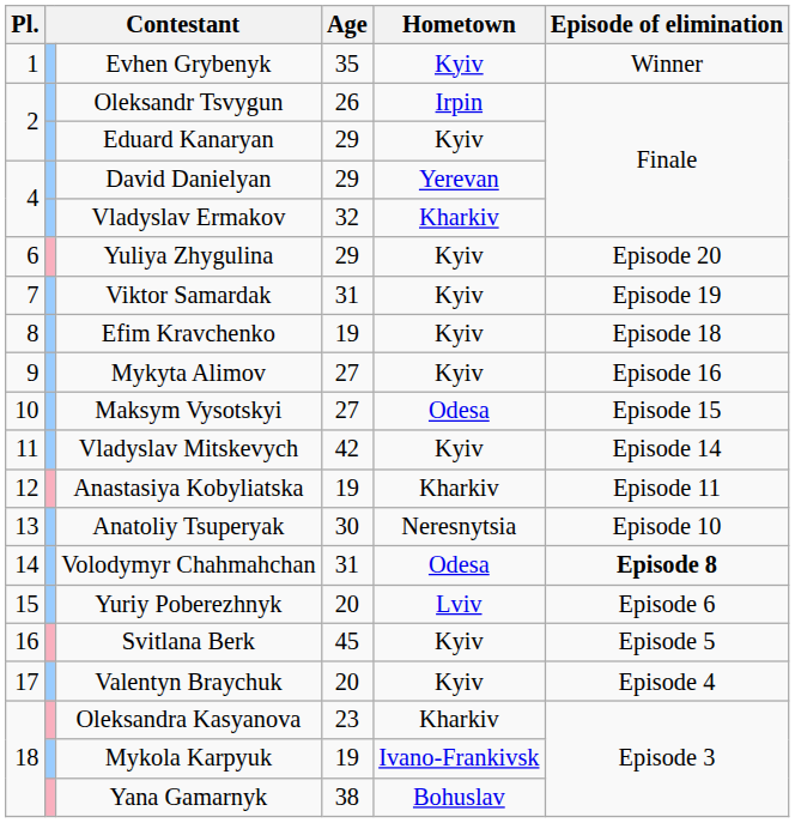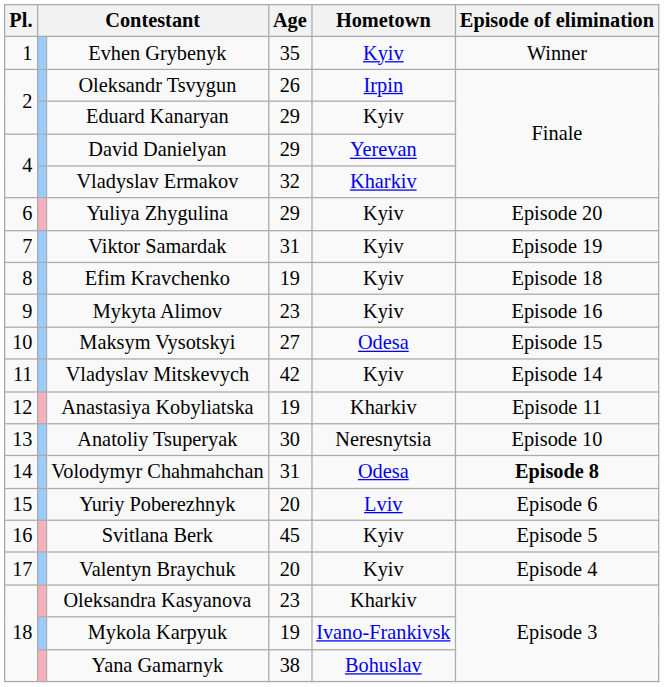 <table class="wikitable" style="text-align:center" style="width:70%;">
 <tr>
 <th>Pl.</th>
 <th colspan="2">Contestant</th>
 <th>Age</th>
 <th>Hometown</th>
 <th>Episode of elimination</th>
 </tr>
 <tr>
 <td align="right" rowspan="1">1</td>
 <td style="background:#9cf;"></td>
 <td>Evhen Grybenyk</td>
 <td>35</td>
 <td><a href='#'>Kyiv</a></td>
 <td>Winner</td>
 </tr>
 <tr>
 <td align="right" rowspan="2">2</td>
 <td style="background:#9cf;"></td>
 <td>Oleksandr Tsvygun</td>
 <td>26</td>
 <td><a href='#'>Irpin</a></td>
 <td rowspan="4">Finale</td>
 </tr>
 <tr>
 <td style="background:#9cf;"></td>
 <td>Eduard Kanaryan</td>
 <td>29</td>
 <td>Kyiv</td>
 </tr>
 <tr>
 <td align="right" rowspan="2">4</td>
 <td style="background:#9cf;"></td>
 <td>David Danielyan</td>
 <td>29</td>
 <td><a href='#'>Yerevan</a></td>
 </tr>
 <tr>
 <td style="background:#9cf;"></td>
 <td>Vladyslav Ermakov</td>
 <td>32</td>
 <td><a href='#'>Kharkiv</a></td>
 </tr>
 <tr>
 <td align="right">6</td>
 <td style="background:#faafbe"></td>
 <td>Yuliya Zhygulina</td>
 <td>29</td>
 <td>Kyiv</td>
 <td>Episode 20</td>
 </tr>
 <tr>
 <td align="right">7</td>
 <td style="background:#9cf;"></td>
 <td>Viktor Samardak</td>
 <td>31</td>
 <td>Kyiv</td>
 <td>Episode 19</td>
 </tr>
 <tr>
 <td align="right">8</td>
 <td style="background:#9cf;"></td>
 <td>Efim Kravchenko</td>
 <td>19</td>
 <td>Kyiv</td>
 <td>Episode 18</td>
 </tr>
 <tr>
 <td align="right">9</td>
 <td style="background:#9cf;"></td>
 <td>Mykyta Alimov</td>
-<td>27</td>
+<td>23</td>
 <td>Kyiv</td>
 <td>Episode 16</td>
 </tr>
 <tr>
 <td align="right">10</td>
 <td style="background:#9cf;"></td>
 <td>Maksym Vysotskyi</td>
 <td>27</td>
 <td><a href='#'>Odesa</a></td>
 <td>Episode 15</td>
 </tr>
 <tr>
 <td align="right">11</td>
 <td style="background:#9cf;"></td>
 <td>Vladyslav Mitskevych</td>
 <td>42</td>
 <td>Kyiv</td>
 <td>Episode 14</td>
 </tr>
 <tr>
 <td align="right">12</td>
 <td style="background:#faafbe"></td>
 <td>Anastasiya Kobyliatska</td>
 <td>19</td>
 <td>Kharkiv</td>
 <td>Episode 11</td>
 </tr>
 <tr>
 <td align="right">13</td>
 <td style="background:#9cf;"></td>
 <td>Anatoliy Tsuperyak</td>
 <td>30</td>
 <td>Neresnytsia</td>
 <td>Episode 10</td>
 </tr>
 <tr>
 <td align="right">14</td>
 <td style="background:#9cf;"></td>
 <td>Volodymyr Chahmahchan</td>
 <td>31</td>
 <td><a href='#'>Odesa</a></td>
 <td><strong>Episode 8</strong></td>
 </tr>
 <tr>
 <td align="right">15</td>
 <td style="background:#9cf;"></td>
 <td>Yuriy Poberezhnyk</td>
 <td>20</td>
 <td><a href='#'>Lviv</a></td>
 <td>Episode 6</td>
 </tr>
 <tr>
 <td align="right">16</td>
 <td style="background:#faafbe"></td>
 <td>Svitlana Berk</td>
 <td>45</td>
 <td>Kyiv</td>
 <td>Episode 5</td>
 </tr>
 <tr>
 <td align="right">17</td>
 <td style="background:#9cf;"></td>
 <td>Valentyn Braychuk</td>
 <td>20</td>
 <td>Kyiv</td>
 <td>Episode 4</td>
 </tr>
 <tr>
 <td align="right" rowspan="3">18</td>
 <td style="background:#faafbe"></td>
 <td>Oleksandra Kasyanova</td>
 <td>23</td>
 <td>Kharkiv</td>
 <td rowspan="3">Episode 3</td>
 </tr>
 <tr>
 <td style="background:#9cf;"></td>
 <td>Mykola Karpyuk</td>
 <td>19</td>
 <td><a href='#'>Ivano-Frankivsk</a></td>
 </tr>
 <tr>
 <td style="background:#faafbe"></td>
 <td>Yana Gamarnyk</td>
 <td>38</td>
 <td><a href='#'>Bohuslav</a></td>
 </tr>
 </table>
